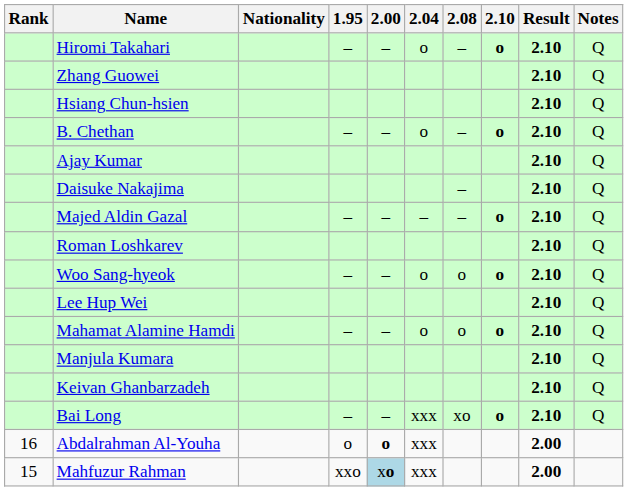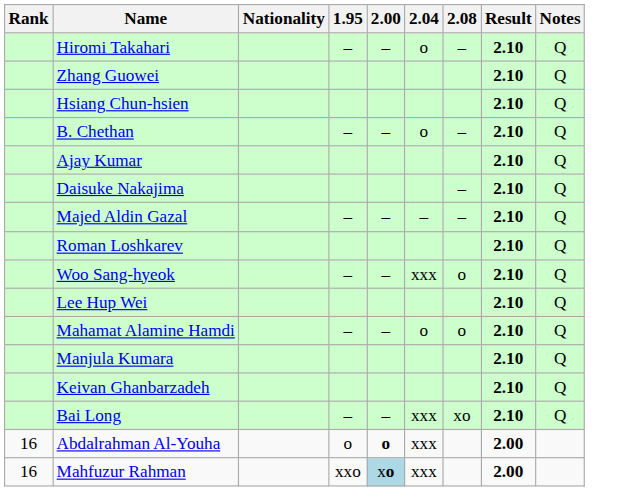 <table class="wikitable sortable" style="text-align:center;font-size:95%">
 <tr>
 <th>Rank</th>
 <th>Name</th>
 <th>Nationality</th>
 <th>1.95</th>
 <th>2.00</th>
 <th>2.04</th>
 <th>2.08</th>
-<th>2.10</th>
 <th>Result</th>
 <th>Notes</th>
 </tr>
 <tr bgcolor=ccffcc>
 <td></td>
 <td align=left><a href='#'>Hiromi Takahari</a></td>
 <td align=left></td>
 <td>–</td>
 <td>–</td>
 <td>o</td>
 <td>–</td>
-<td><strong>o</strong></td>
 <td><strong>2.10</strong></td>
 <td>Q</td>
 </tr>
 <tr bgcolor=ccffcc>
 <td></td>
 <td align=left><a href='#'>Zhang Guowei</a></td>
 <td align=left></td>
-<td></td>
 <td></td>
 <td></td>
 <td></td>
 <td></td>
 <td><strong>2.10</strong></td>
 <td>Q</td>
 </tr>
 <tr bgcolor=ccffcc>
 <td></td>
 <td align=left><a href='#'>Hsiang Chun-hsien</a></td>
 <td align=left></td>
 <td></td>
 <td></td>
 <td></td>
 <td></td>
-<td></td>
 <td><strong>2.10</strong></td>
 <td>Q</td>
 </tr>
 <tr bgcolor=ccffcc>
 <td></td>
 <td align=left><a href='#'>B. Chethan</a></td>
 <td align=left></td>
 <td>–</td>
 <td>–</td>
 <td>o</td>
 <td>–</td>
-<td><strong>o</strong></td>
 <td><strong>2.10</strong></td>
 <td>Q</td>
 </tr>
 <tr bgcolor=ccffcc>
 <td></td>
 <td align=left><a href='#'>Ajay Kumar</a></td>
 <td align=left></td>
-<td></td>
 <td></td>
 <td></td>
 <td></td>
 <td></td>
 <td><strong>2.10</strong></td>
 <td>Q</td>
 </tr>
 <tr bgcolor=ccffcc>
 <td></td>
 <td align=left><a href='#'>Daisuke Nakajima</a></td>
 <td align=left></td>
 <td></td>
 <td></td>
 <td></td>
 <td>–</td>
-<td></td>
 <td><strong>2.10</strong></td>
 <td>Q</td>
 </tr>
 <tr bgcolor=ccffcc>
 <td></td>
 <td align=left><a href='#'>Majed Aldin Gazal</a></td>
 <td align=left></td>
 <td>–</td>
 <td>–</td>
 <td>–</td>
 <td>–</td>
-<td><strong>o</strong></td>
 <td><strong>2.10</strong></td>
 <td>Q</td>
 </tr>
 <tr bgcolor=ccffcc>
 <td></td>
 <td align=left><a href='#'>Roman Loshkarev</a></td>
 <td align=left></td>
-<td></td>
 <td></td>
 <td></td>
 <td></td>
 <td></td>
 <td><strong>2.10</strong></td>
 <td>Q</td>
 </tr>
 <tr bgcolor=ccffcc>
 <td></td>
 <td align=left><a href='#'>Woo Sang-hyeok</a></td>
 <td align=left></td>
 <td>–</td>
 <td>–</td>
+<td>xxx</td>
 <td>o</td>
-<td>o</td>
-<td><strong>o</strong></td>
 <td><strong>2.10</strong></td>
 <td>Q</td>
 </tr>
 <tr bgcolor=ccffcc>
 <td></td>
 <td align=left><a href='#'>Lee Hup Wei</a></td>
 <td align=left></td>
-<td></td>
 <td></td>
 <td></td>
 <td></td>
 <td></td>
 <td><strong>2.10</strong></td>
 <td>Q</td>
 </tr>
 <tr bgcolor=ccffcc>
 <td></td>
 <td align=left><a href='#'>Mahamat Alamine Hamdi</a></td>
 <td align=left></td>
 <td>–</td>
 <td>–</td>
 <td>o</td>
 <td>o</td>
-<td><strong>o</strong></td>
 <td><strong>2.10</strong></td>
 <td>Q</td>
 </tr>
 <tr bgcolor=ccffcc>
 <td></td>
 <td align=left><a href='#'>Manjula Kumara</a></td>
 <td align=left></td>
-<td></td>
 <td></td>
 <td></td>
 <td></td>
 <td></td>
 <td><strong>2.10</strong></td>
 <td>Q</td>
 </tr>
 <tr bgcolor=ccffcc>
 <td></td>
 <td align=left><a href='#'>Keivan Ghanbarzadeh</a></td>
 <td align=left></td>
 <td></td>
 <td></td>
 <td></td>
 <td></td>
-<td></td>
 <td><strong>2.10</strong></td>
 <td>Q</td>
 </tr>
 <tr bgcolor=ccffcc>
 <td></td>
 <td align=left><a href='#'>Bai Long</a></td>
 <td align=left></td>
 <td>–</td>
 <td>–</td>
 <td>xxx</td>
 <td>xo</td>
-<td><strong>o</strong></td>
 <td><strong>2.10</strong></td>
 <td>Q</td>
 </tr>
 <tr>
 <td>16</td>
 <td align=left><a href='#'>Abdalrahman Al-Youha</a></td>
 <td align=left></td>
 <td>o</td>
 <td><strong>o</strong></td>
 <td>xxx</td>
 <td></td>
-<td></td>
 <td><strong>2.00</strong></td>
 <td></td>
 </tr>
 <tr>
-<td>15</td>
+<td>16</td>
 <td align=left><a href='#'>Mahfuzur Rahman</a></td>
 <td align=left></td>
 <td>xxo</td>
 <td style="background: lightblue;">x<strong>o</strong></td>
 <td>xxx</td>
 <td></td>
-<td></td>
 <td><strong>2.00</strong></td>
 <td></td>
 </tr>
 </table>
